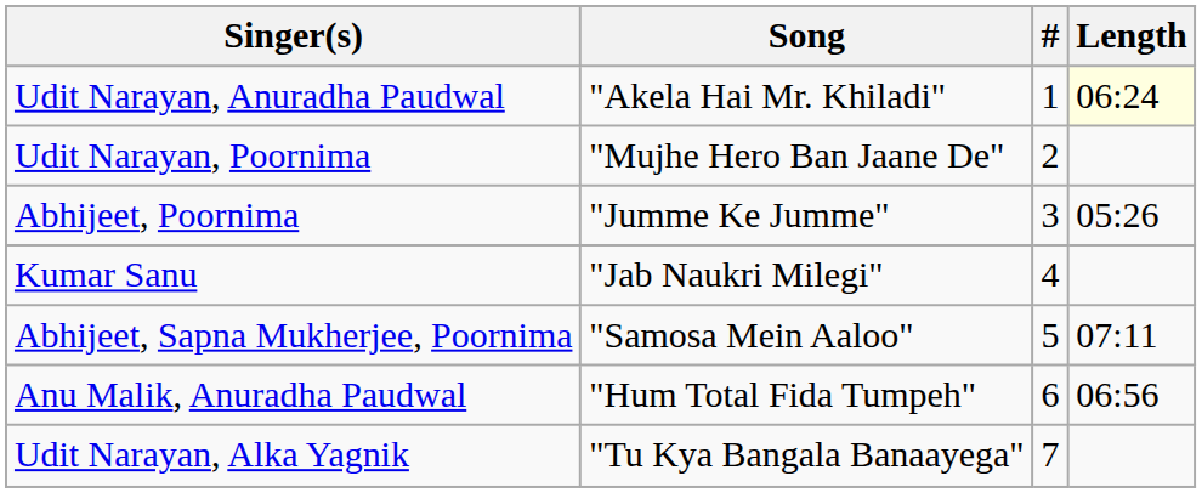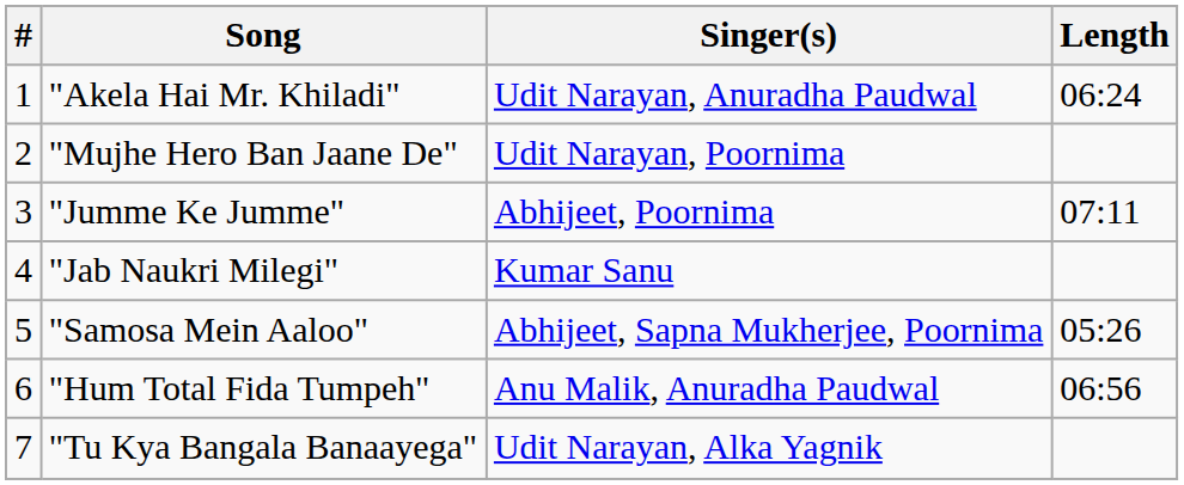 <table class="wikitable" style="font-size:95%;">
 <tr>
+<th>#</th>
+<th>Song</th>
 <th>Singer(s)</th>
-<th>Song</th>
-<th>#</th>
 <th>Length</th>
 </tr>
 <tr>
+<td>1</td>
+<td>"Akela Hai Mr. Khiladi"</td>
 <td><a href='#'>Udit Narayan</a>, <a href='#'>Anuradha Paudwal</a></td>
-<td>"Akela Hai Mr. Khiladi"</td>
-<td>1</td>
-<td style="background: lightyellow;">06:24</td>
+<td>06:24</td>
 </tr>
 <tr>
+<td>2</td>
+<td>"Mujhe Hero Ban Jaane De"</td>
 <td><a href='#'>Udit Narayan</a>, <a href='#'>Poornima</a></td>
-<td>"Mujhe Hero Ban Jaane De"</td>
-<td>2</td>
 <td></td>
 </tr>
 <tr>
+<td>3</td>
+<td>"Jumme Ke Jumme"</td>
 <td><a href='#'>Abhijeet</a>, <a href='#'>Poornima</a></td>
-<td>"Jumme Ke Jumme"</td>
-<td>3</td>
+<td>07:11</td>
+</tr>
+<tr>
+<td>4</td>
+<td>"Jab Naukri Milegi"</td>
+<td><a href='#'>Kumar Sanu</a></td>
+<td></td>
+</tr>
+<tr>
+<td>5</td>
+<td>"Samosa Mein Aaloo"</td>
+<td><a href='#'>Abhijeet</a>, <a href='#'>Sapna Mukherjee</a>, <a href='#'>Poornima</a></td>
 <td>05:26</td>
 </tr>
 <tr>
-<td><a href='#'>Kumar Sanu</a></td>
-<td>"Jab Naukri Milegi"</td>
-<td>4</td>
-<td></td>
-</tr>
-<tr>
-<td><a href='#'>Abhijeet</a>, <a href='#'>Sapna Mukherjee</a>, <a href='#'>Poornima</a></td>
-<td>"Samosa Mein Aaloo"</td>
-<td>5</td>
-<td>07:11</td>
-</tr>
-<tr>
+<td>6</td>
+<td>"Hum Total Fida Tumpeh"</td>
 <td><a href='#'>Anu Malik</a>, <a href='#'>Anuradha Paudwal</a></td>
-<td>"Hum Total Fida Tumpeh"</td>
-<td>6</td>
 <td>06:56</td>
 </tr>
 <tr>
+<td>7</td>
+<td>"Tu Kya Bangala Banaayega"</td>
 <td><a href='#'>Udit Narayan</a>, <a href='#'>Alka Yagnik</a></td>
-<td>"Tu Kya Bangala Banaayega"</td>
-<td>7</td>
 <td></td>
 </tr>
 </table>
